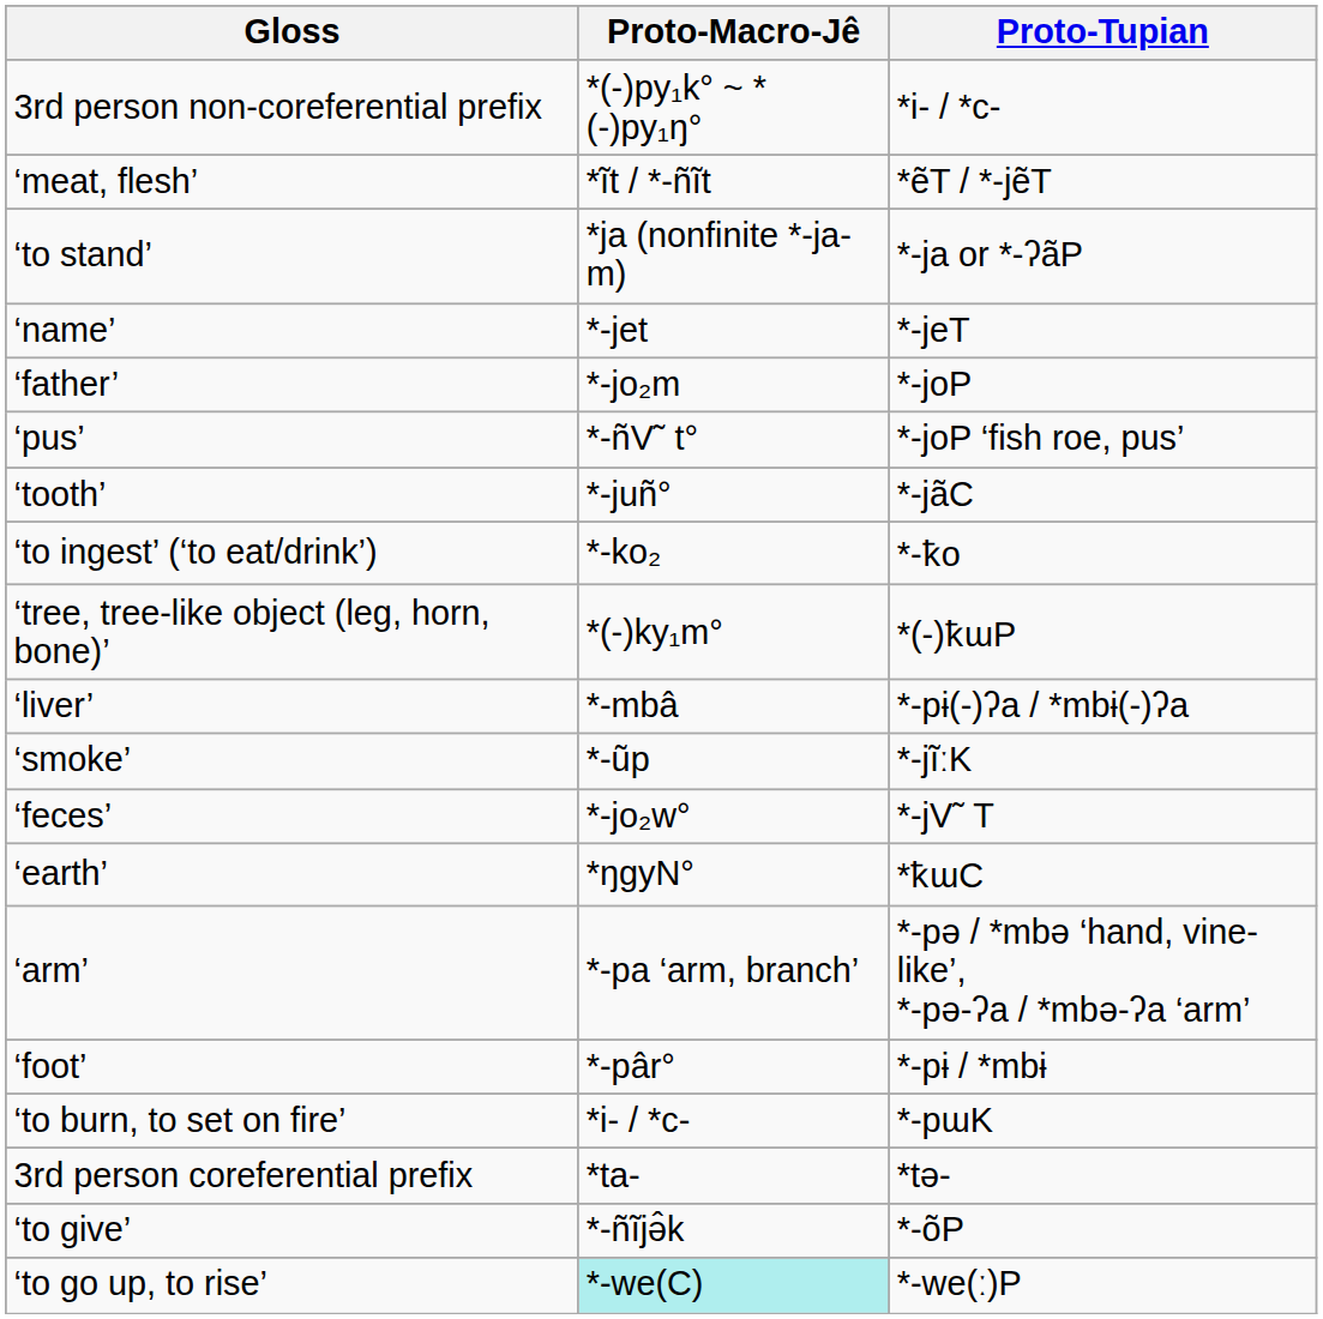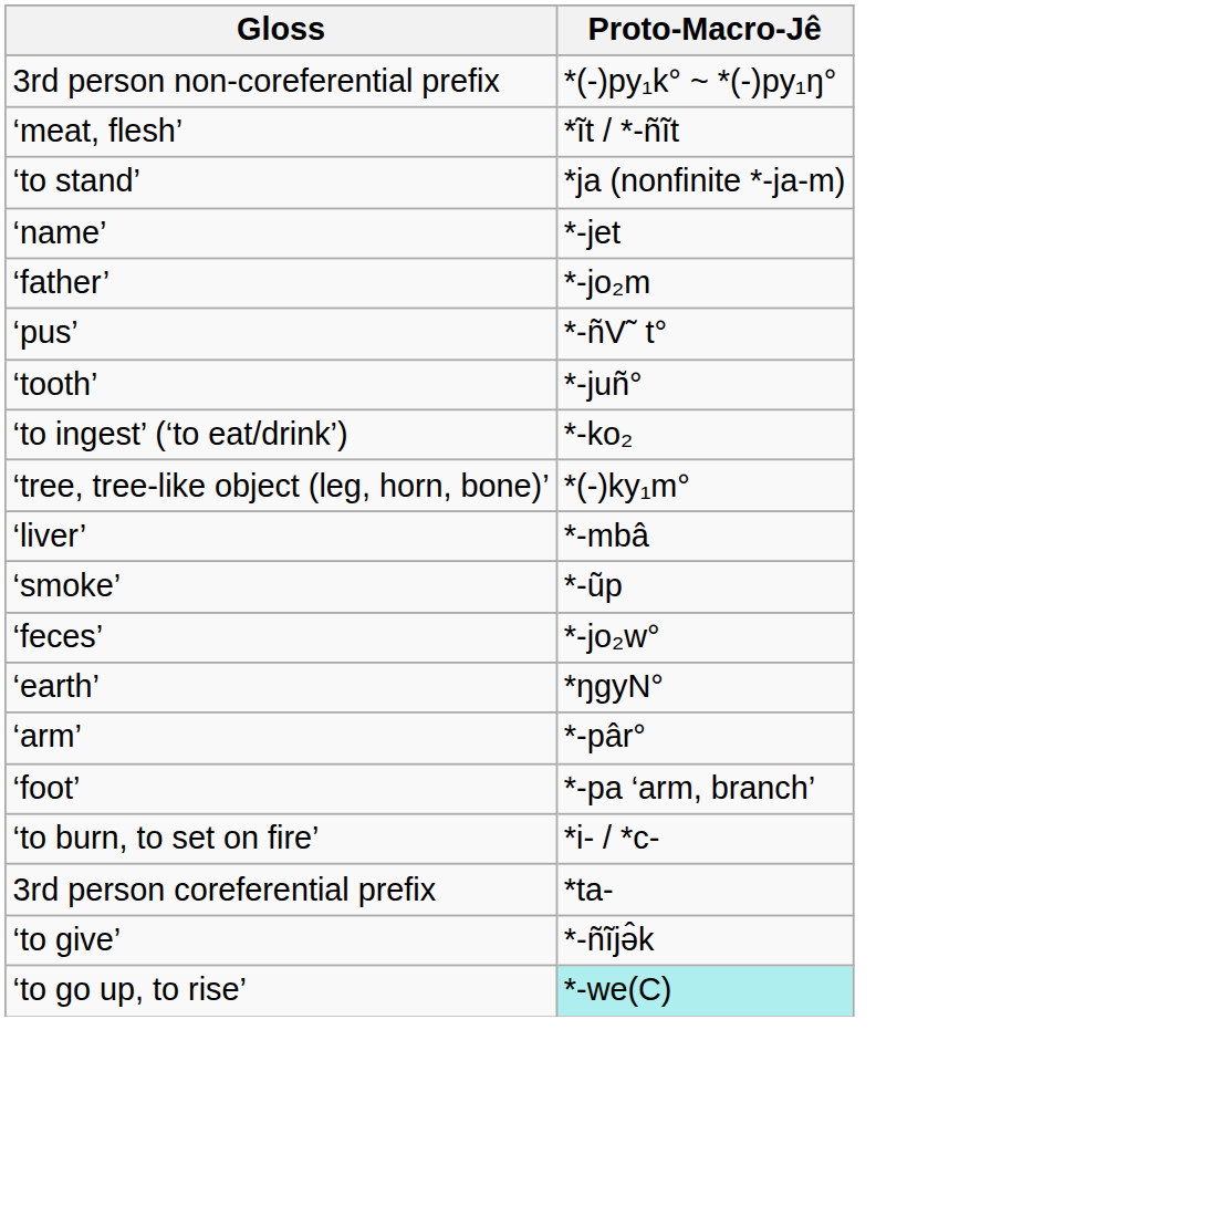 <table class="wikitable sortable">
 <tr>
 <th>Gloss</th>
 <th>Proto-Macro-Jê</th>
-<th><a href='#'>Proto-Tupian</a></th>
 </tr>
 <tr>
 <td>3rd person non-coreferential prefix</td>
 <td>*(-)py₁k° ~ *(-)py₁ŋ°</td>
-<td>*i- / *c-</td>
 </tr>
 <tr>
 <td>‘meat, flesh’</td>
 <td>*ĩt / *-ñĩt</td>
-<td>*ẽT / *-jẽT</td>
 </tr>
 <tr>
 <td>‘to stand’</td>
 <td>*ja (nonfinite *-ja-m)</td>
-<td>*-ja or *-ʔãP</td>
 </tr>
 <tr>
 <td>‘name’</td>
 <td>*-jet</td>
-<td>*-jeT</td>
 </tr>
 <tr>
 <td>‘father’</td>
 <td>*-jo₂m</td>
-<td>*-joP</td>
 </tr>
 <tr>
 <td>‘pus’</td>
 <td>*-ñV˜ t°</td>
-<td>*-joP ‘fish roe, pus’</td>
 </tr>
 <tr>
 <td>‘tooth’</td>
 <td>*-juñ°</td>
-<td>*-jãC</td>
 </tr>
 <tr>
 <td>‘to ingest’ (‘to eat/drink’)</td>
 <td>*-ko₂</td>
-<td>*-ꝁo</td>
 </tr>
 <tr>
 <td>‘tree, tree-like object (leg, horn, bone)’</td>
 <td>*(-)ky₁m°</td>
-<td>*(-)ꝁɯP</td>
 </tr>
 <tr>
 <td>‘liver’</td>
 <td>*-mbâ</td>
-<td>*-pɨ(-)ʔa / *mbɨ(-)ʔa</td>
 </tr>
 <tr>
 <td>‘smoke’</td>
 <td>*-ũp</td>
-<td>*-jĩːK</td>
 </tr>
 <tr>
 <td>‘feces’</td>
 <td>*-jo₂w°</td>
-<td>*-jV˜ T</td>
 </tr>
 <tr>
 <td>‘earth’</td>
 <td>*ŋgyN°</td>
-<td>*ꝁɯC</td>
 </tr>
 <tr>
 <td>‘arm’</td>
-<td>*-pa ‘arm, branch’</td>
-<td>*-pə / *mbə ‘hand, vine-like’,<br>*-pə-ʔa / *mbə-ʔa ‘arm’</td>
+<td>*-pâr°</td>
 </tr>
 <tr>
 <td>‘foot’</td>
-<td>*-pâr°</td>
-<td>*-pɨ / *mbɨ</td>
+<td>*-pa ‘arm, branch’</td>
 </tr>
 <tr>
 <td>‘to burn, to set on fire’</td>
 <td>*i- / *c-</td>
-<td>*-pɯK</td>
 </tr>
 <tr>
 <td>3rd person coreferential prefix</td>
 <td>*ta-</td>
-<td>*tə-</td>
 </tr>
 <tr>
 <td>‘to give’</td>
 <td>*-ñĩjə̂k</td>
-<td>*-õP</td>
 </tr>
 <tr>
 <td>‘to go up, to rise’</td>
 <td style="background: paleturquoise;">*-we(C)</td>
-<td>*-we(ː)P</td>
 </tr>
 </table>
